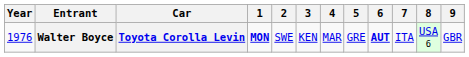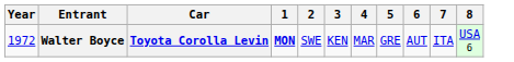 <table class="wikitable" style="text-align:center; font-size:90%;">
 <tr>
 <th>Year</th>
 <th>Entrant</th>
 <th>Car</th>
 <th>1</th>
 <th>2</th>
 <th>3</th>
 <th>4</th>
 <th>5</th>
 <th>6</th>
 <th>7</th>
 <th>8</th>
-<th>9</th>
 </tr>
 <tr>
-<td><a href='#'>1976</a></td>
+<td><a href='#'>1972</a></td>
 <th>Walter Boyce</th>
 <th><a href='#'>Toyota Corolla Levin</a></th>
 <td><strong><a href='#'>MON</a></strong></td>
 <td><a href='#'>SWE</a></td>
 <td><a href='#'>KEN</a></td>
 <td><a href='#'>MAR</a></td>
 <td><a href='#'>GRE</a></td>
-<td><strong><a href='#'>AUT</a></strong></td>
+<td><a href='#'>AUT</a></td>
 <td><a href='#'>ITA</a></td>
 <td style="background:#DFFFDF;"><a href='#'>USA</a><br><small>6</small></td>
-<td><a href='#'>GBR</a></td>
 </tr>
 </table>
